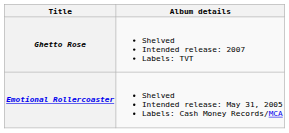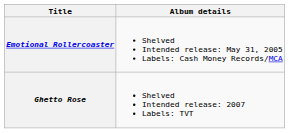 <table class="wikitable plainrowheaders">
 <tr>
 <th>Title</th>
 <th>Album details</th>
 </tr>
 <tr>
+<th scope="row"><em><a href='#'>Emotional Rollercoaster</a></em></th>
+<td><br><ul><li>Shelved</li><li>Intended release: May 31, 2005</li><li>Labels: Cash Money Records/<a href='#'>MCA</a></li></ul></td>
+</tr>
+<tr>
 <th scope="row"><em>Ghetto Rose</em></th>
 <td><br><ul><li>Shelved</li><li>Intended release: 2007</li><li>Labels: TVT</li></ul></td>
 </tr>
-<tr>
-<th scope="row"><em><a href='#'>Emotional Rollercoaster</a></em></th>
-<td><br><ul><li>Shelved</li><li>Intended release: May 31, 2005</li><li>Labels: Cash Money Records/<a href='#'>MCA</a></li></ul></td>
-</tr>
 </table>
